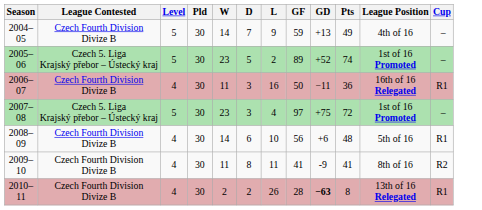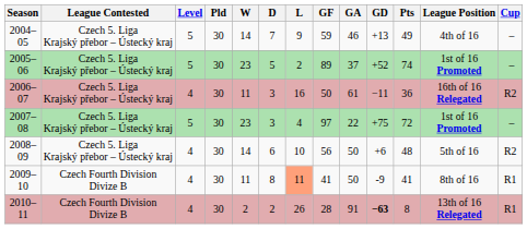 <table class="wikitable" style="text-align: center;">
 <tr>
 <th width="33">Season<br></th>
 <th style="text-align:center;">League Contested</th>
 <th width="20"><a href='#'>Level</a><br></th>
 <th width="33">Pld<br></th>
 <th width="33">W<br></th>
 <th width="33">D<br></th>
 <th width="33">L<br></th>
 <th width="33">GF<br></th>
+<th width="33">GA<br></th>
 <th width="33">GD<br></th>
 <th width="33">Pts<br></th>
 <th style="text-align:center;">League Position<br></th>
 <th style="text-align:center;"><a href='#'>Cup</a><br></th>
 </tr>
 <tr align="center">
 <td>2004–05</td>
-<td><a href='#'>Czech Fourth Division</a><br>Divize B</td>
+<td>Czech 5. Liga<br>Krajský přebor – Ústecký kraj</td>
 <td>5</td>
 <td>30</td>
 <td>14</td>
 <td>7</td>
 <td>9</td>
 <td>59</td>
+<td>46</td>
 <td>+13</td>
 <td>49</td>
 <td>4th of 16</td>
 <td> –</td>
 </tr>
 <tr bgcolor="#ACE1AF">
 <td>2005–06</td>
 <td>Czech 5. Liga<br>Krajský přebor – Ústecký kraj</td>
 <td>5</td>
 <td>30</td>
 <td>23</td>
 <td>5</td>
 <td>2</td>
 <td>89</td>
+<td>37</td>
 <td>+52</td>
 <td>74</td>
 <td>1st of 16<br><strong><a href='#'>Promoted</a></strong></td>
 <td> –</td>
 </tr>
 <tr bgcolor="#E1ACAF">
 <td>2006–07</td>
-<td><a href='#'>Czech Fourth Division</a><br>Divize B</td>
+<td>Czech 5. Liga<br>Krajský přebor – Ústecký kraj</td>
 <td>4</td>
 <td>30</td>
 <td>11</td>
 <td>3</td>
 <td>16</td>
 <td>50</td>
+<td>61</td>
 <td>−11</td>
 <td>36</td>
 <td>16th of 16<br><strong><a href='#'>Relegated</a></strong></td>
-<td>R1</td>
+<td>R2</td>
 </tr>
 <tr bgcolor="#ACE1AF">
 <td>2007–08</td>
 <td>Czech 5. Liga<br>Krajský přebor – Ústecký kraj</td>
 <td>5</td>
 <td>30</td>
 <td>23</td>
 <td>3</td>
 <td>4</td>
 <td>97</td>
+<td>22</td>
 <td>+75</td>
 <td>72</td>
 <td>1st of 16<br><strong><a href='#'>Promoted</a></strong></td>
 <td> –</td>
 </tr>
 <tr>
 <td>2008–09</td>
-<td><a href='#'>Czech Fourth Division</a><br>Divize B</td>
+<td>Czech 5. Liga<br>Krajský přebor – Ústecký kraj</td>
 <td>4</td>
 <td>30</td>
 <td>14</td>
 <td>6</td>
 <td>10</td>
 <td>56</td>
+<td>50</td>
 <td>+6</td>
 <td>48</td>
 <td>5th of 16</td>
-<td>R1</td>
+<td>R2</td>
 </tr>
 <tr>
 <td>2009–10</td>
 <td>Czech Fourth Division<br>Divize B</td>
 <td>4</td>
 <td>30</td>
 <td>11</td>
 <td>8</td>
-<td>11</td>
+<td style="background: lightsalmon;">11</td>
 <td>41</td>
+<td>50</td>
 <td>-9</td>
 <td>41</td>
 <td>8th of 16</td>
-<td>R2</td>
+<td>R1</td>
 </tr>
 <tr bgcolor="#E1ACAF">
 <td>2010–11</td>
 <td>Czech Fourth Division<br>Divize B</td>
 <td>4</td>
 <td>30</td>
 <td>2</td>
 <td>2</td>
 <td>26</td>
 <td>28</td>
+<td>91</td>
 <td><strong>−63</strong></td>
 <td>8</td>
 <td>13th of 16<br><strong><a href='#'>Relegated</a></strong></td>
 <td>R1</td>
 </tr>
 </table>
